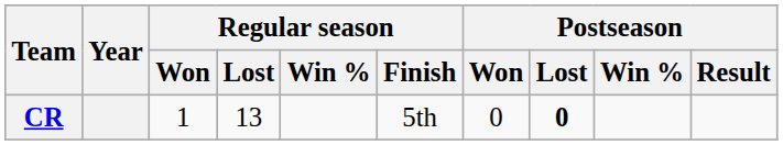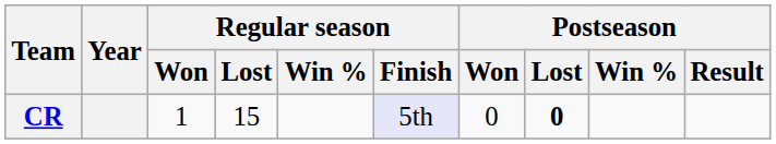 <table class="wikitable" style="font-size: 95%; text-align:center;">
 <tr>
 <th rowspan=2>Team</th>
 <th rowspan=2>Year</th>
 <th colspan=4>Regular season</th>
 <th colspan=4>Postseason</th>
 </tr>
 <tr>
 <th>Won</th>
 <th>Lost</th>
 <th>Win %</th>
 <th>Finish</th>
 <th>Won</th>
 <th>Lost</th>
 <th>Win %</th>
 <th>Result</th>
 </tr>
 <tr !>
 <th><a href='#'>CR</a></th>
 <th></th>
 <td>1</td>
-<td>13</td>
+<td>15</td>
 <td></td>
-<td>5th</td>
+<td style="background: lavender;">5th</td>
 <td>0</td>
 <td><strong>0</strong></td>
 <td></td>
 <td></td>
 </tr>
 </table>
